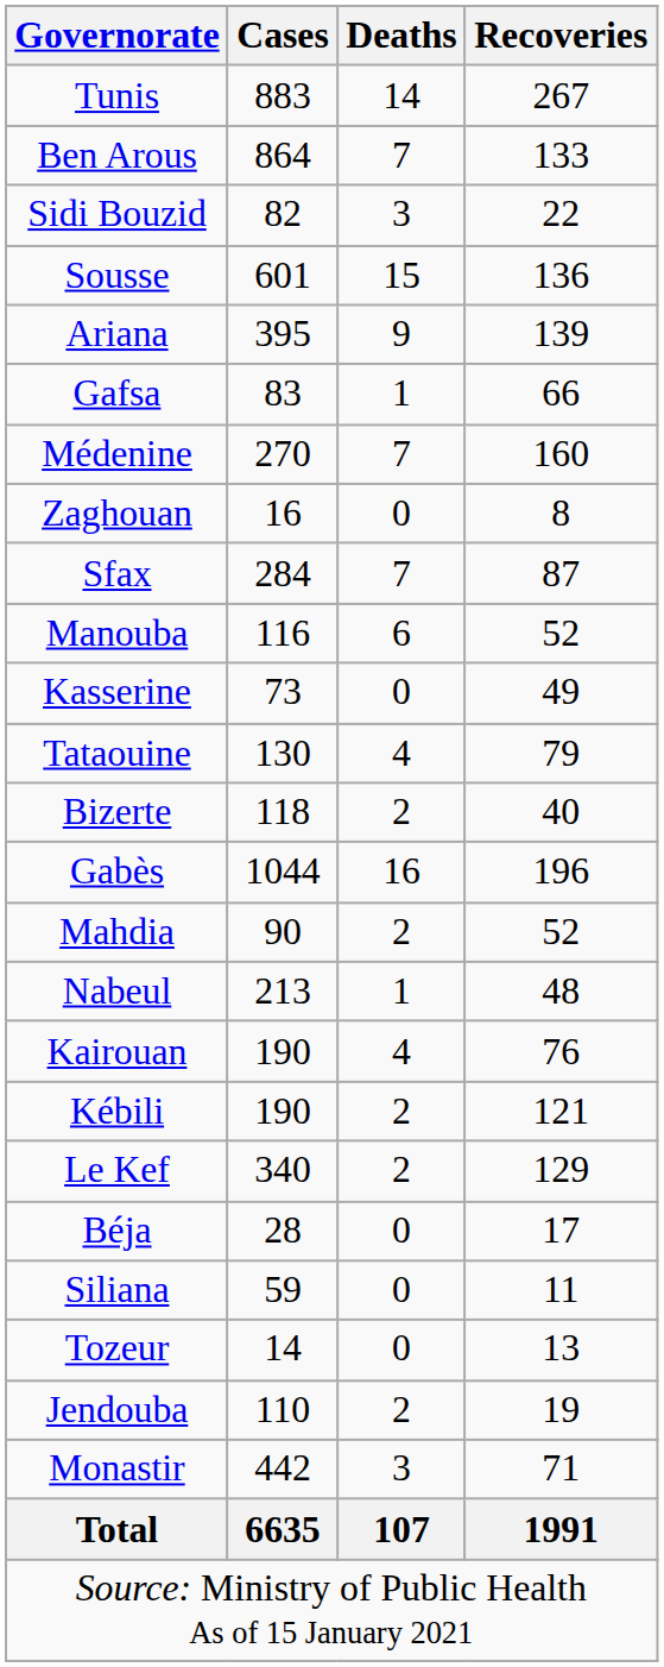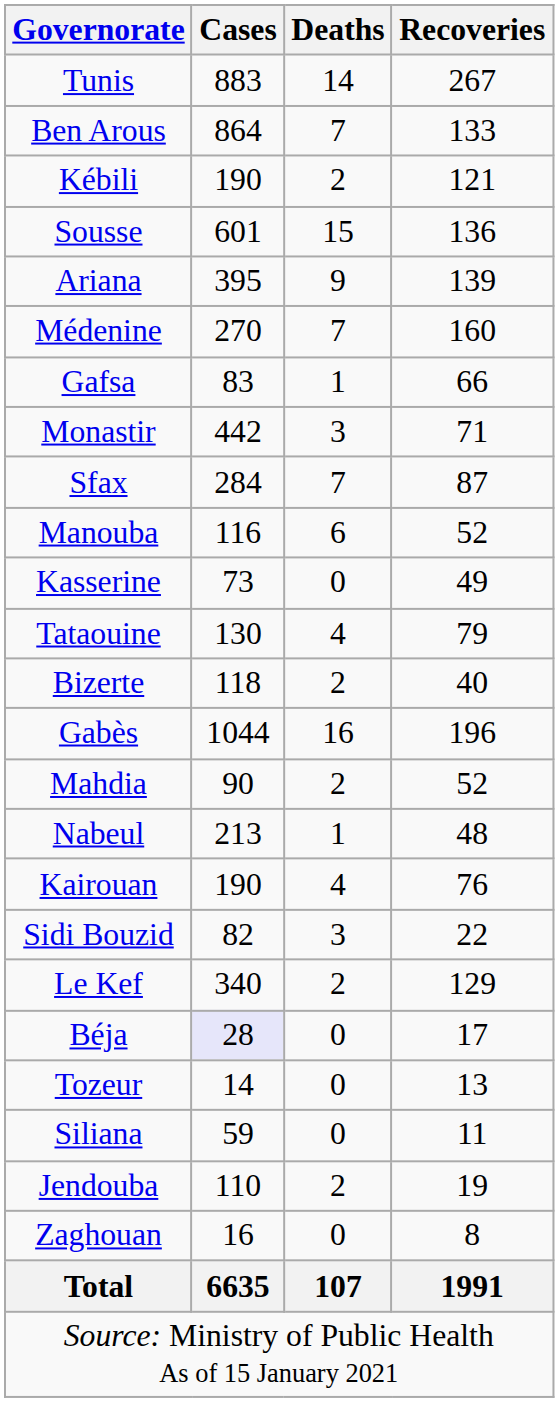 <table class="wikitable centre alternance sortable" style="text-align:center;">
 <tr>
 <th scope=col><a href='#'>Governorate</a></th>
 <th scope=col>Cases</th>
 <th scope=col>Deaths</th>
 <th scope=col>Recoveries</th>
 </tr>
 <tr>
 <td><a href='#'>Tunis</a></td>
 <td>883</td>
 <td>14</td>
 <td>267</td>
 </tr>
 <tr>
 <td><a href='#'>Ben Arous</a></td>
 <td>864</td>
 <td>7</td>
 <td>133</td>
 </tr>
 <tr>
-<td><a href='#'>Sidi Bouzid</a></td>
-<td>82</td>
-<td>3</td>
-<td>22</td>
+<td><a href='#'>Kébili</a></td>
+<td>190</td>
+<td>2</td>
+<td>121</td>
 </tr>
 <tr>
 <td><a href='#'>Sousse</a></td>
 <td>601</td>
 <td>15</td>
 <td>136</td>
 </tr>
 <tr>
 <td><a href='#'>Ariana</a></td>
 <td>395</td>
 <td>9</td>
 <td>139</td>
 </tr>
 <tr>
+<td><a href='#'>Médenine</a></td>
+<td>270</td>
+<td>7</td>
+<td>160</td>
+</tr>
+<tr>
 <td><a href='#'>Gafsa</a></td>
 <td>83</td>
 <td>1</td>
 <td>66</td>
 </tr>
 <tr>
-<td><a href='#'>Médenine</a></td>
-<td>270</td>
-<td>7</td>
-<td>160</td>
-</tr>
-<tr>
-<td><a href='#'>Zaghouan</a></td>
-<td>16</td>
-<td>0</td>
-<td>8</td>
+<td><a href='#'>Monastir</a></td>
+<td>442</td>
+<td>3</td>
+<td>71</td>
 </tr>
 <tr>
 <td><a href='#'>Sfax</a></td>
 <td>284</td>
 <td>7</td>
 <td>87</td>
 </tr>
 <tr>
 <td><a href='#'>Manouba</a></td>
 <td>116</td>
 <td>6</td>
 <td>52</td>
 </tr>
 <tr>
 <td><a href='#'>Kasserine</a></td>
 <td>73</td>
 <td>0</td>
 <td>49</td>
 </tr>
 <tr>
 <td><a href='#'>Tataouine</a></td>
 <td>130</td>
 <td>4</td>
 <td>79</td>
 </tr>
 <tr>
 <td><a href='#'>Bizerte</a></td>
 <td>118</td>
 <td>2</td>
 <td>40</td>
 </tr>
 <tr>
 <td><a href='#'>Gabès</a></td>
 <td>1044</td>
 <td>16</td>
 <td>196</td>
 </tr>
 <tr>
 <td><a href='#'>Mahdia</a></td>
 <td>90</td>
 <td>2</td>
 <td>52</td>
 </tr>
 <tr>
 <td><a href='#'>Nabeul</a></td>
 <td>213</td>
 <td>1</td>
 <td>48</td>
 </tr>
 <tr>
 <td><a href='#'>Kairouan</a></td>
 <td>190</td>
 <td>4</td>
 <td>76</td>
 </tr>
 <tr>
-<td><a href='#'>Kébili</a></td>
-<td>190</td>
-<td>2</td>
-<td>121</td>
+<td><a href='#'>Sidi Bouzid</a></td>
+<td>82</td>
+<td>3</td>
+<td>22</td>
 </tr>
 <tr>
 <td><a href='#'>Le Kef</a></td>
 <td>340</td>
 <td>2</td>
 <td>129</td>
 </tr>
 <tr>
 <td><a href='#'>Béja</a></td>
-<td>28</td>
+<td style="background: lavender;">28</td>
 <td>0</td>
 <td>17</td>
+</tr>
+<tr>
+<td><a href='#'>Tozeur</a></td>
+<td>14</td>
+<td>0</td>
+<td>13</td>
 </tr>
 <tr>
 <td><a href='#'>Siliana</a></td>
 <td>59</td>
 <td>0</td>
 <td>11</td>
 </tr>
 <tr>
-<td><a href='#'>Tozeur</a></td>
-<td>14</td>
-<td>0</td>
-<td>13</td>
-</tr>
-<tr>
 <td><a href='#'>Jendouba</a></td>
 <td>110</td>
 <td>2</td>
 <td>19</td>
 </tr>
 <tr>
-<td><a href='#'>Monastir</a></td>
-<td>442</td>
-<td>3</td>
-<td>71</td>
+<td><a href='#'>Zaghouan</a></td>
+<td>16</td>
+<td>0</td>
+<td>8</td>
 </tr>
 <tr>
 <th><strong>Total</strong></th>
 <th><strong>6635</strong></th>
 <th><strong>107</strong></th>
 <th><strong>1991</strong></th>
 </tr>
 <tr>
 <td colspan="4"><em>Source:</em> Ministry of Public Health<br><small>As of 15 January 2021</small></td>
 </tr>
 </table>
